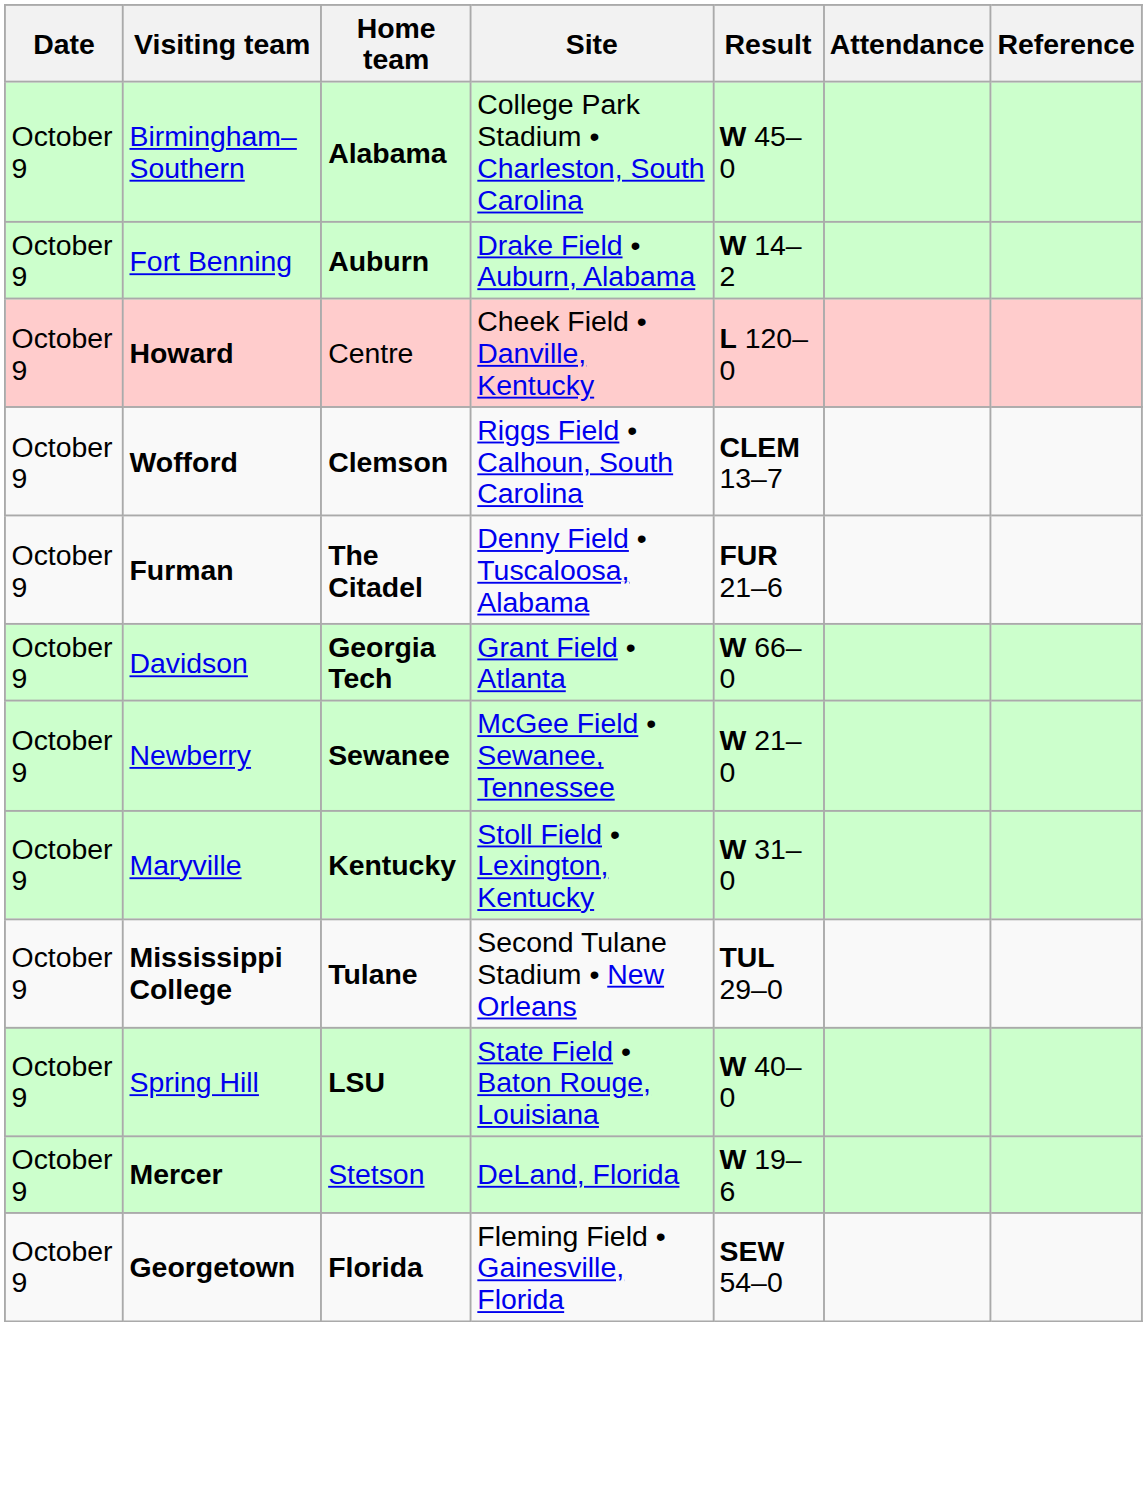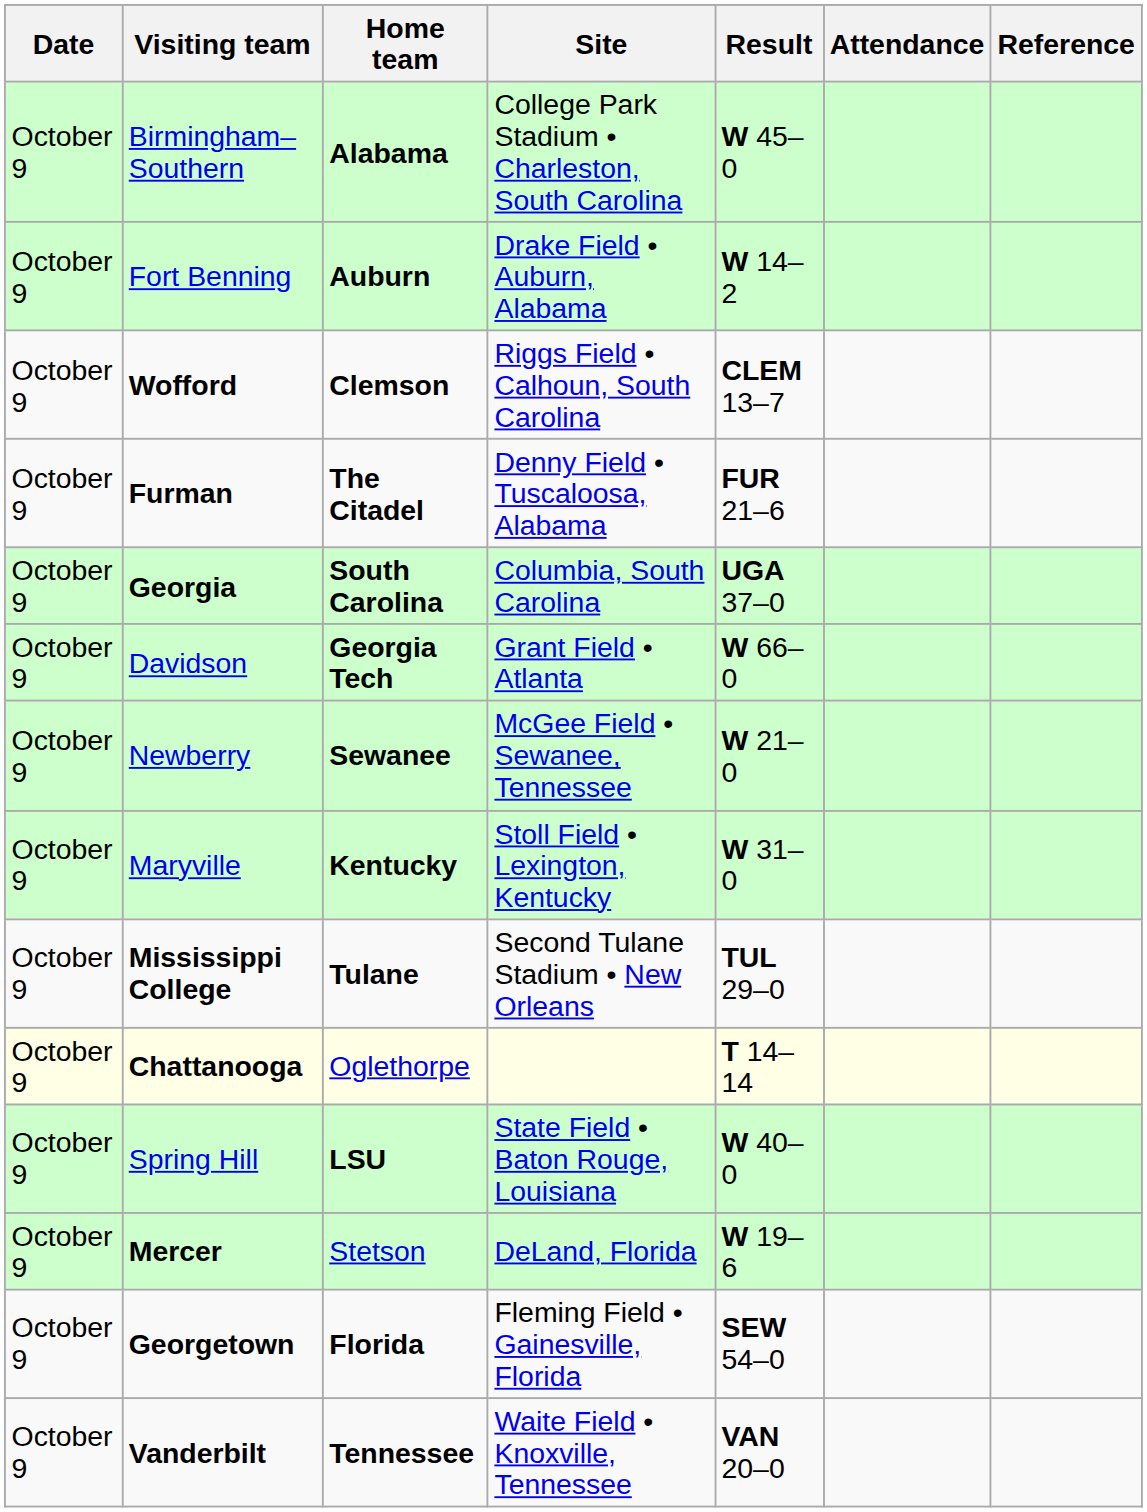 <table class="wikitable" style="font-size:95%;">
 <tr>
 <th>Date</th>
 <th>Visiting team</th>
 <th>Home team</th>
 <th>Site</th>
 <th>Result</th>
 <th>Attendance</th>
 <th class="unsortable">Reference</th>
 </tr>
 <tr bgcolor=ccffcc>
 <td>October 9</td>
 <td><a href='#'>Birmingham–Southern</a></td>
 <td><strong>Alabama</strong></td>
 <td>College Park Stadium • <a href='#'>Charleston, South Carolina</a></td>
 <td><strong>W</strong> 45–0</td>
 <td></td>
 <td></td>
 </tr>
 <tr bgcolor=ccffcc>
 <td>October 9</td>
 <td><a href='#'>Fort Benning</a></td>
 <td><strong>Auburn</strong></td>
 <td><a href='#'>Drake Field</a> • <a href='#'>Auburn, Alabama</a></td>
 <td><strong>W</strong> 14–2</td>
 <td></td>
 <td></td>
 </tr>
-<tr bgcolor=ffcccc>
-<td>October 9</td>
-<td><strong>Howard</strong></td>
-<td>Centre</td>
-<td>Cheek Field • <a href='#'>Danville, Kentucky</a></td>
-<td><strong>L</strong> 120–0</td>
-<td></td>
-<td></td>
-</tr>
 <tr bgcolor=>
 <td>October 9</td>
 <td><strong>Wofford</strong></td>
 <td><strong>Clemson</strong></td>
 <td><a href='#'>Riggs Field</a> • <a href='#'>Calhoun, South Carolina</a></td>
 <td><strong>CLEM</strong> 13–7</td>
 <td></td>
 <td></td>
 </tr>
 <tr bgcolor=>
 <td>October 9</td>
 <td><strong>Furman</strong></td>
 <td><strong>The Citadel</strong></td>
 <td><a href='#'>Denny Field</a> • <a href='#'>Tuscaloosa, Alabama</a></td>
 <td><strong>FUR</strong> 21–6</td>
+<td></td>
+<td></td>
+</tr>
+<tr bgcolor=ccffcc>
+<td>October 9</td>
+<td><strong>Georgia</strong></td>
+<td><strong>South Carolina</strong></td>
+<td><a href='#'>Columbia, South Carolina</a></td>
+<td><strong>UGA</strong> 37–0</td>
 <td></td>
 <td></td>
 </tr>
 <tr bgcolor=ccffcc>
 <td>October 9</td>
 <td><a href='#'>Davidson</a></td>
 <td><strong>Georgia Tech</strong></td>
 <td><a href='#'>Grant Field</a> • <a href='#'>Atlanta</a></td>
 <td><strong>W</strong> 66–0</td>
 <td></td>
 <td></td>
 </tr>
 <tr bgcolor=ccffcc>
 <td>October 9</td>
 <td><a href='#'>Newberry</a></td>
 <td><strong>Sewanee</strong></td>
 <td><a href='#'>McGee Field</a> • <a href='#'>Sewanee, Tennessee</a></td>
 <td><strong>W</strong> 21–0</td>
 <td></td>
 <td></td>
 </tr>
 <tr bgcolor=ccffcc>
 <td>October 9</td>
 <td><a href='#'>Maryville</a></td>
 <td><strong>Kentucky</strong></td>
 <td><a href='#'>Stoll Field</a> • <a href='#'>Lexington, Kentucky</a></td>
 <td><strong>W</strong> 31–0</td>
 <td></td>
 <td></td>
 </tr>
 <tr bgcolor=>
 <td>October 9</td>
 <td><strong>Mississippi College</strong></td>
 <td><strong>Tulane</strong></td>
 <td>Second Tulane Stadium • <a href='#'>New Orleans</a></td>
 <td><strong>TUL</strong> 29–0</td>
 <td></td>
 <td></td>
 </tr>
+<tr bgcolor=ffffe6>
+<td>October 9</td>
+<td><strong>Chattanooga</strong></td>
+<td><a href='#'>Oglethorpe</a></td>
+<td></td>
+<td><strong>T</strong> 14–14</td>
+<td></td>
+<td></td>
+</tr>
 <tr bgcolor =ccffcc>
 <td>October 9</td>
 <td><a href='#'>Spring Hill</a></td>
 <td><strong>LSU</strong></td>
 <td><a href='#'>State Field</a> • <a href='#'>Baton Rouge, Louisiana</a></td>
 <td><strong>W</strong> 40–0</td>
 <td></td>
 <td></td>
 </tr>
 <tr bgcolor=ccffcc>
 <td>October 9</td>
 <td><strong>Mercer</strong></td>
 <td><a href='#'>Stetson</a></td>
 <td><a href='#'>DeLand, Florida</a></td>
 <td><strong>W</strong> 19–6</td>
 <td></td>
 <td></td>
 </tr>
 <tr bgcolor=>
 <td>October 9</td>
 <td><strong>Georgetown</strong></td>
 <td><strong>Florida</strong></td>
 <td>Fleming Field •  <a href='#'>Gainesville, Florida</a></td>
 <td><strong>SEW</strong> 54–0</td>
 <td></td>
 <td></td>
 </tr>
+<tr bgcolor=>
+<td>October 9</td>
+<td><strong>Vanderbilt</strong></td>
+<td><strong>Tennessee</strong></td>
+<td><a href='#'>Waite Field</a> • <a href='#'>Knoxville, Tennessee</a></td>
+<td><strong>VAN</strong> 20–0</td>
+<td></td>
+<td></td>
+</tr>
 </table>
